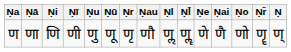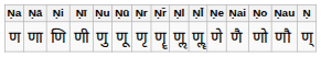 <table class="wikitable">
 <tr>
 <th>Ṇa</th>
 <th>Ṇā</th>
 <th>Ṇi</th>
 <th>Ṇī</th>
 <th>Ṇu</th>
 <th>Ṇū</th>
 <th>Ṇr</th>
-<th>Ṇau</th>
+<th>Ṇr̄</th>
 <th>Ṇl</th>
 <th>Ṇl̄</th>
 <th>Ṇe</th>
 <th>Ṇai</th>
 <th>Ṇo</th>
-<th>Ṇr̄</th>
+<th>Ṇau</th>
 <th>Ṇ</th>
 </tr>
 <tr style="font-size: 150%;">
 <td>ण</td>
 <td>णा</td>
 <td>णि</td>
 <td>णी</td>
 <td>णु</td>
 <td>णू</td>
 <td>णृ</td>
-<td>णौ</td>
+<td>णॄ</td>
 <td>णॢ</td>
 <td>णॣ</td>
 <td>णे</td>
 <td>णै</td>
 <td>णो</td>
-<td>णॄ</td>
+<td>णौ</td>
 <td>ण्</td>
 </tr>
 </table>
